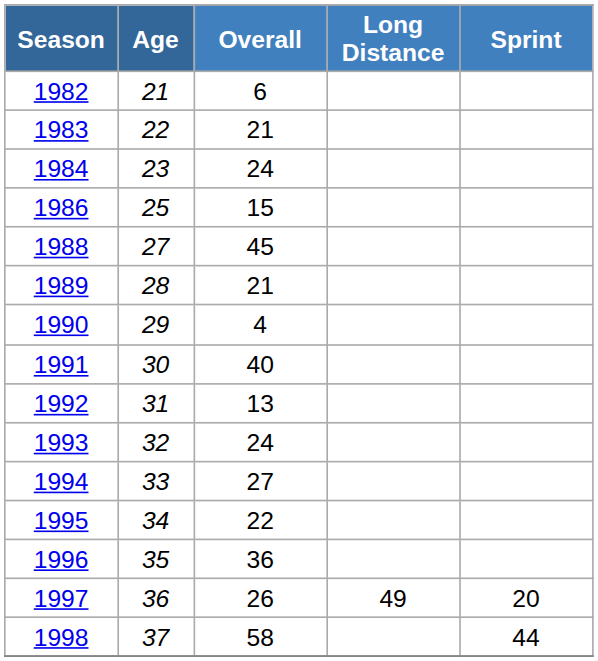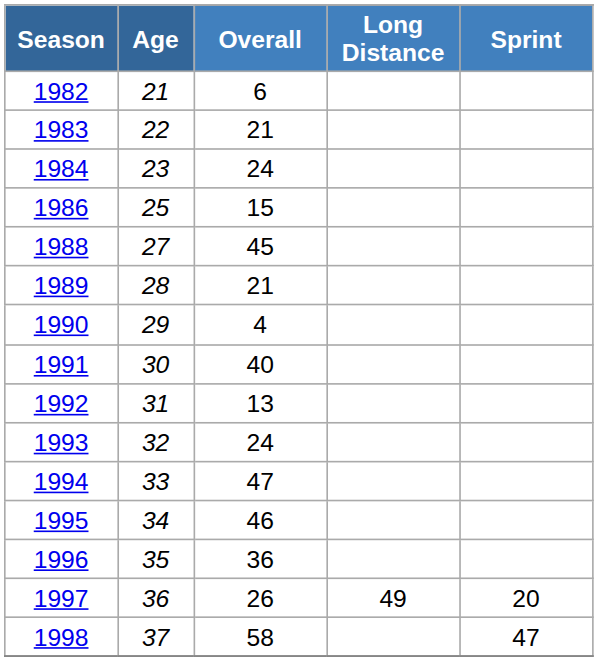 <table class="wikitable" style="font-size:95%; text-align:center; border:grey solid 1px; border-collapse:collapse; background:#ffffff;">
 <tr>
 <th style="background-color:#369; color:white; width:60px;" rowspan="2"> Season </th>
 <th style="background-color:#369; color:white; width:40px;" rowspan="2"> Age </th>
 </tr>
 <tr>
 <th style="background-color:#4180be; color:white; width:75px;">Overall</th>
 <th style="background-color:#4180be; color:white; width:75px;">Long Distance</th>
 <th style="background-color:#4180be; color:white; width:75px;">Sprint</th>
 </tr>
 <tr>
 <td><a href='#'>1982</a></td>
 <td><em>21</em></td>
 <td>6</td>
 <td></td>
 <td></td>
 </tr>
 <tr>
 <td><a href='#'>1983</a></td>
 <td><em>22</em></td>
 <td>21</td>
 <td></td>
 <td></td>
 </tr>
 <tr>
 <td><a href='#'>1984</a></td>
 <td><em>23</em></td>
 <td>24</td>
 <td></td>
 <td></td>
 </tr>
 <tr>
 <td><a href='#'>1986</a></td>
 <td><em>25</em></td>
 <td>15</td>
 <td></td>
 <td></td>
 </tr>
 <tr>
 <td><a href='#'>1988</a></td>
 <td><em>27</em></td>
 <td>45</td>
 <td></td>
 <td></td>
 </tr>
 <tr>
 <td><a href='#'>1989</a></td>
 <td><em>28</em></td>
 <td>21</td>
 <td></td>
 <td></td>
 </tr>
 <tr>
 <td><a href='#'>1990</a></td>
 <td><em>29</em></td>
 <td>4</td>
 <td></td>
 <td></td>
 </tr>
 <tr>
 <td><a href='#'>1991</a></td>
 <td><em>30</em></td>
 <td>40</td>
 <td></td>
 <td></td>
 </tr>
 <tr>
 <td><a href='#'>1992</a></td>
 <td><em>31</em></td>
 <td>13</td>
 <td></td>
 <td></td>
 </tr>
 <tr>
 <td><a href='#'>1993</a></td>
 <td><em>32</em></td>
 <td>24</td>
 <td></td>
 <td></td>
 </tr>
 <tr>
 <td><a href='#'>1994</a></td>
 <td><em>33</em></td>
-<td>27</td>
+<td>47</td>
 <td></td>
 <td></td>
 </tr>
 <tr>
 <td><a href='#'>1995</a></td>
 <td><em>34</em></td>
-<td>22</td>
+<td>46</td>
 <td></td>
 <td></td>
 </tr>
 <tr>
 <td><a href='#'>1996</a></td>
 <td><em>35</em></td>
 <td>36</td>
 <td></td>
 <td></td>
 </tr>
 <tr>
 <td><a href='#'>1997</a></td>
 <td><em>36</em></td>
 <td>26</td>
 <td>49</td>
 <td>20</td>
 </tr>
 <tr>
 <td><a href='#'>1998</a></td>
 <td><em>37</em></td>
 <td>58</td>
 <td></td>
-<td>44</td>
+<td>47</td>
 </tr>
 <tr>
 </tr>
 </table>
